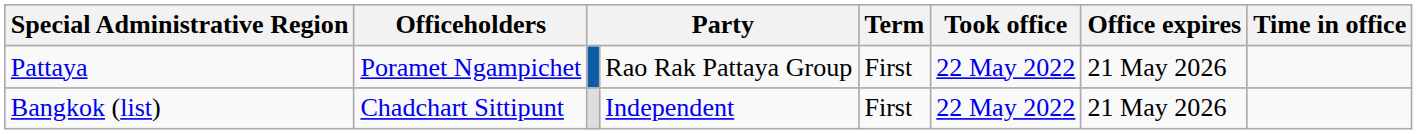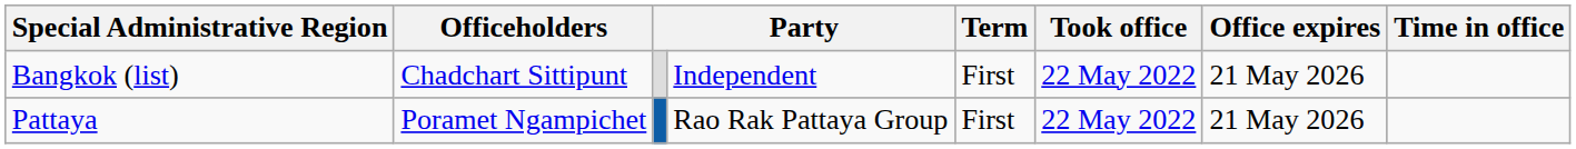 <table class="sortable wikitable">
 <tr>
 <th>Special Administrative Region</th>
 <th>Officeholders</th>
 <th colspan="2">Party</th>
 <th>Term</th>
 <th>Took office</th>
 <th>Office expires</th>
 <th>Time in office</th>
 </tr>
 <tr>
+<td><a href='#'>Bangkok</a> (<a href='#'>list</a>)</td>
+<td><a href='#'>Chadchart Sittipunt</a></td>
+<td style="background-color:#dddddd"></td>
+<td><a href='#'>Independent</a></td>
+<td>First</td>
+<td><a href='#'>22 May 2022</a></td>
+<td>21 May 2026</td>
+<td></td>
+</tr>
+<tr>
 <td><a href='#'>Pattaya</a></td>
 <td><a href='#'>Poramet Ngampichet</a></td>
 <td style="background-color:#0d5da6"></td>
 <td>Rao Rak Pattaya Group</td>
 <td>First</td>
 <td><a href='#'>22 May 2022</a></td>
 <td>21 May 2026</td>
 <td></td>
 </tr>
-<tr>
-<td><a href='#'>Bangkok</a> (<a href='#'>list</a>)</td>
-<td><a href='#'>Chadchart Sittipunt</a></td>
-<td style="background-color:#dddddd"></td>
-<td><a href='#'>Independent</a></td>
-<td>First</td>
-<td><a href='#'>22 May 2022</a></td>
-<td>21 May 2026</td>
-<td></td>
-</tr>
 </table>
